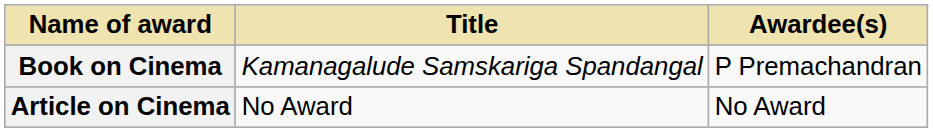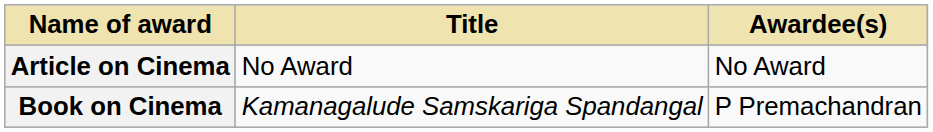 <table class="wikitable plainrowheaders">
 <tr>
 <th style="background-color:#EFE4B0">Name of award</th>
 <th style="background-color:#EFE4B0">Title</th>
 <th style="background-color:#EFE4B0">Awardee(s)</th>
 </tr>
 <tr>
+<th scope="row">Article on Cinema</th>
+<td>No Award</td>
+<td>No Award</td>
+</tr>
+<tr>
 <th scope="row">Book on Cinema</th>
 <td><em>Kamanagalude Samskariga Spandangal</em></td>
 <td>P Premachandran</td>
 </tr>
-<tr>
-<th scope="row">Article on Cinema</th>
-<td>No Award</td>
-<td>No Award</td>
-</tr>
 </table>
